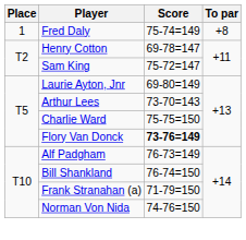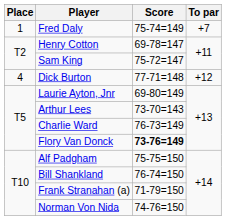 <table class=wikitable>
 <tr>
 <th>Place</th>
 <th>Player</th>
 <th>Score</th>
 <th>To par</th>
 </tr>
 <tr>
 <td align=center>1</td>
 <td> <a href='#'>Fred Daly</a></td>
 <td>75-74=149</td>
-<td align=center>+8</td>
+<td align=center>+7</td>
 </tr>
 <tr>
 <td rowspan=2 align=center>T2</td>
 <td> <a href='#'>Henry Cotton</a></td>
 <td>69-78=147</td>
 <td rowspan=2 align=center>+11</td>
 </tr>
 <tr>
 <td> <a href='#'>Sam King</a></td>
 <td>75-72=147</td>
+</tr>
+<tr>
+<td align=center>4</td>
+<td> <a href='#'>Dick Burton</a></td>
+<td>77-71=148</td>
+<td align=center>+12</td>
 </tr>
 <tr>
 <td rowspan=4 align=center>T5</td>
 <td> <a href='#'>Laurie Ayton, Jnr</a></td>
 <td>69-80=149</td>
 <td rowspan=4 align=center>+13</td>
 </tr>
 <tr>
 <td> <a href='#'>Arthur Lees</a></td>
 <td>73-70=143</td>
 </tr>
 <tr>
 <td> <a href='#'>Charlie Ward</a></td>
-<td>75-75=150</td>
+<td>76-73=149</td>
 </tr>
 <tr>
 <td> <a href='#'>Flory Van Donck</a></td>
 <td><strong>73-76=149</strong></td>
 </tr>
 <tr>
 <td rowspan=4 align=center>T10</td>
 <td> <a href='#'>Alf Padgham</a></td>
-<td>76-73=149</td>
+<td>75-75=150</td>
 <td rowspan=4 align=center>+14</td>
 </tr>
 <tr>
 <td> <a href='#'>Bill Shankland</a></td>
 <td>76-74=150</td>
 </tr>
 <tr>
 <td> <a href='#'>Frank Stranahan</a> (a)</td>
 <td>71-79=150</td>
 </tr>
 <tr>
 <td> <a href='#'>Norman Von Nida</a></td>
 <td>74-76=150</td>
 </tr>
 </table>
